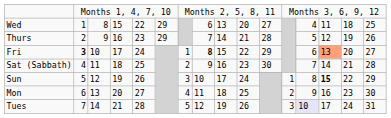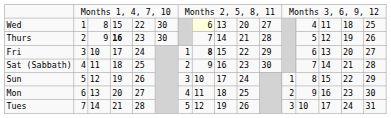 <table class="wikitable" style="float:right" align="center">
 <tr>
 <td></td>
 <td colspan="5"> Months 1, 4, 7, 10 </td>
 <td colspan="5"> Months 2, 5, 8, 11 </td>
 <td colspan="5"> Months 3, 6, 9, 12 </td>
 </tr>
 <tr>
 <td>Wed</td>
 <td width="16" align="right">1</td>
 <td align="right">8</td>
 <td>15</td>
 <td>22</td>
-<td>29</td>
+<td>30</td>
 <td rowspan="2" bgcolor="lightgray"></td>
-<td align="right">6</td>
+<td align="right" style="background: lightyellow;">6</td>
 <td>13</td>
 <td>20</td>
 <td>27</td>
 <td rowspan="4" bgcolor="lightgray"></td>
 <td align="right">4</td>
 <td>11</td>
 <td>18</td>
 <td>25</td>
 </tr>
 <tr>
 <td>Thurs</td>
 <td align="right">2</td>
 <td align="right">9</td>
-<td>16</td>
+<td><strong>16</strong></td>
 <td>23</td>
-<td>29</td>
+<td>30</td>
 <td align="right">7</td>
 <td>14</td>
 <td>21</td>
 <td>28</td>
 <td align="right">5</td>
 <td>12</td>
 <td>19</td>
 <td>26</td>
 </tr>
 <tr>
 <td>Fri</td>
-<td align="right"><strong>3</strong></td>
+<td align="right">3</td>
 <td>10</td>
 <td>17</td>
 <td>24</td>
 <td rowspan="5" bgcolor="lightgray"></td>
 <td width="16" align="right">1</td>
 <td align="right"><strong>8</strong></td>
 <td>15</td>
 <td>22</td>
 <td>29</td>
 <td align="right">6</td>
-<td style="background: lightsalmon;">13</td>
+<td>13</td>
 <td>20</td>
 <td>27</td>
 </tr>
 <tr>
 <td>Sat (Sabbath)</td>
 <td align="right">4</td>
 <td>11</td>
 <td>18</td>
 <td>25</td>
 <td align="right">2</td>
 <td align="right">9</td>
 <td>16</td>
 <td>23</td>
 <td>30</td>
 <td align="right">7</td>
 <td>14</td>
 <td>21</td>
 <td>28</td>
 </tr>
 <tr>
 <td>Sun</td>
 <td align="right">5</td>
 <td>12</td>
 <td>19</td>
 <td>26</td>
 <td align="right">3</td>
 <td>10</td>
 <td>17</td>
 <td>24</td>
 <td rowspan="3" bgcolor="lightgray"></td>
 <td width="16" align="right">1</td>
 <td align="right">8</td>
-<td><strong>15</strong></td>
+<td>15</td>
 <td>22</td>
 <td>29</td>
 </tr>
 <tr>
 <td>Mon</td>
 <td align="right">6</td>
 <td>13</td>
 <td>20</td>
 <td>27</td>
 <td align="right">4</td>
 <td>11</td>
 <td>18</td>
 <td>25</td>
 <td align="right">2</td>
 <td align="right">9</td>
 <td>16</td>
 <td>23</td>
 <td>30</td>
 </tr>
 <tr>
 <td>Tues</td>
 <td align="right">7</td>
 <td>14</td>
 <td>21</td>
 <td>28</td>
 <td align="right">5</td>
 <td>12</td>
 <td>19</td>
 <td>26</td>
 <td align="right">3</td>
-<td style="background: lavender;">10</td>
+<td>10</td>
 <td>17</td>
 <td>24</td>
 <td>31</td>
 </tr>
 </table>
